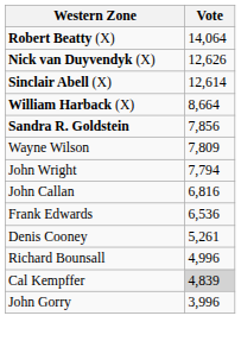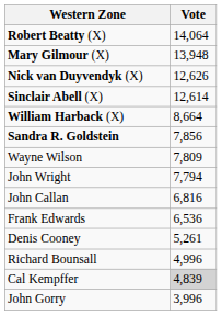 <table class="wikitable">
 <tr>
 <th bgcolor="#DDDDFF" width="200px">Western Zone</th>
 <th bgcolor="#DDDDFF" width="50px">Vote</th>
 </tr>
 <tr>
 <td><strong>Robert Beatty</strong> (X)</td>
 <td>14,064</td>
+</tr>
+<tr>
+<td><strong>Mary Gilmour</strong> (X)</td>
+<td>13,948</td>
 </tr>
 <tr>
 <td><strong>Nick van Duyvendyk</strong> (X)</td>
 <td>12,626</td>
 </tr>
 <tr>
 <td><strong>Sinclair Abell</strong> (X)</td>
 <td>12,614</td>
 </tr>
 <tr>
 <td><strong>William Harback</strong> (X)</td>
 <td>8,664</td>
 </tr>
 <tr>
 <td><strong>Sandra R. Goldstein</strong></td>
 <td>7,856</td>
 </tr>
 <tr>
 <td>Wayne Wilson</td>
 <td>7,809</td>
 </tr>
 <tr>
 <td>John Wright</td>
 <td>7,794</td>
 </tr>
 <tr>
 <td>John Callan</td>
 <td>6,816</td>
 </tr>
 <tr>
 <td>Frank Edwards</td>
 <td>6,536</td>
 </tr>
 <tr>
 <td>Denis Cooney</td>
 <td>5,261</td>
 </tr>
 <tr>
 <td>Richard Bounsall</td>
 <td>4,996</td>
 </tr>
 <tr>
 <td>Cal Kempffer</td>
 <td style="background: lightgrey;">4,839</td>
 </tr>
 <tr>
 <td>John Gorry</td>
 <td>3,996</td>
 </tr>
 </table>
